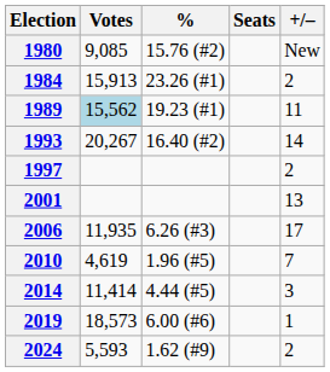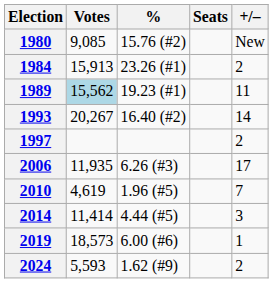 <table class="wikitable">
 <tr>
 <th>Election</th>
 <th>Votes</th>
 <th>%</th>
 <th>Seats</th>
 <th>+/–</th>
 </tr>
 <tr>
 <th><a href='#'>1980</a></th>
 <td>9,085</td>
 <td>15.76 (#2)</td>
 <td></td>
 <td>New</td>
 </tr>
 <tr>
 <th><a href='#'>1984</a></th>
 <td>15,913</td>
 <td>23.26 (#1)</td>
 <td></td>
 <td> 2</td>
 </tr>
 <tr>
 <th><a href='#'>1989</a></th>
 <td style="background: lightblue;">15,562</td>
 <td>19.23 (#1)</td>
 <td></td>
 <td> 11</td>
 </tr>
 <tr>
 <th><a href='#'>1993</a></th>
 <td>20,267</td>
 <td>16.40 (#2)</td>
 <td></td>
 <td> 14</td>
 </tr>
 <tr>
 <th><a href='#'>1997</a></th>
 <td></td>
 <td></td>
 <td></td>
 <td> 2</td>
 </tr>
 <tr>
-<th><a href='#'>2001</a></th>
-<td></td>
-<td></td>
-<td></td>
-<td> 13</td>
-</tr>
-<tr>
 <th><a href='#'>2006</a></th>
 <td>11,935</td>
 <td>6.26 (#3)</td>
 <td></td>
 <td> 17</td>
 </tr>
 <tr>
 <th><a href='#'>2010</a></th>
 <td>4,619</td>
 <td>1.96 (#5)</td>
 <td></td>
 <td> 7</td>
 </tr>
 <tr>
 <th><a href='#'>2014</a></th>
 <td>11,414</td>
 <td>4.44 (#5)</td>
 <td></td>
 <td> 3</td>
 </tr>
 <tr>
 <th><a href='#'>2019</a></th>
 <td>18,573</td>
 <td>6.00 (#6)</td>
 <td></td>
 <td> 1</td>
 </tr>
 <tr>
 <th><a href='#'>2024</a></th>
 <td>5,593</td>
 <td>1.62 (#9)</td>
 <td></td>
 <td> 2</td>
 </tr>
 </table>
